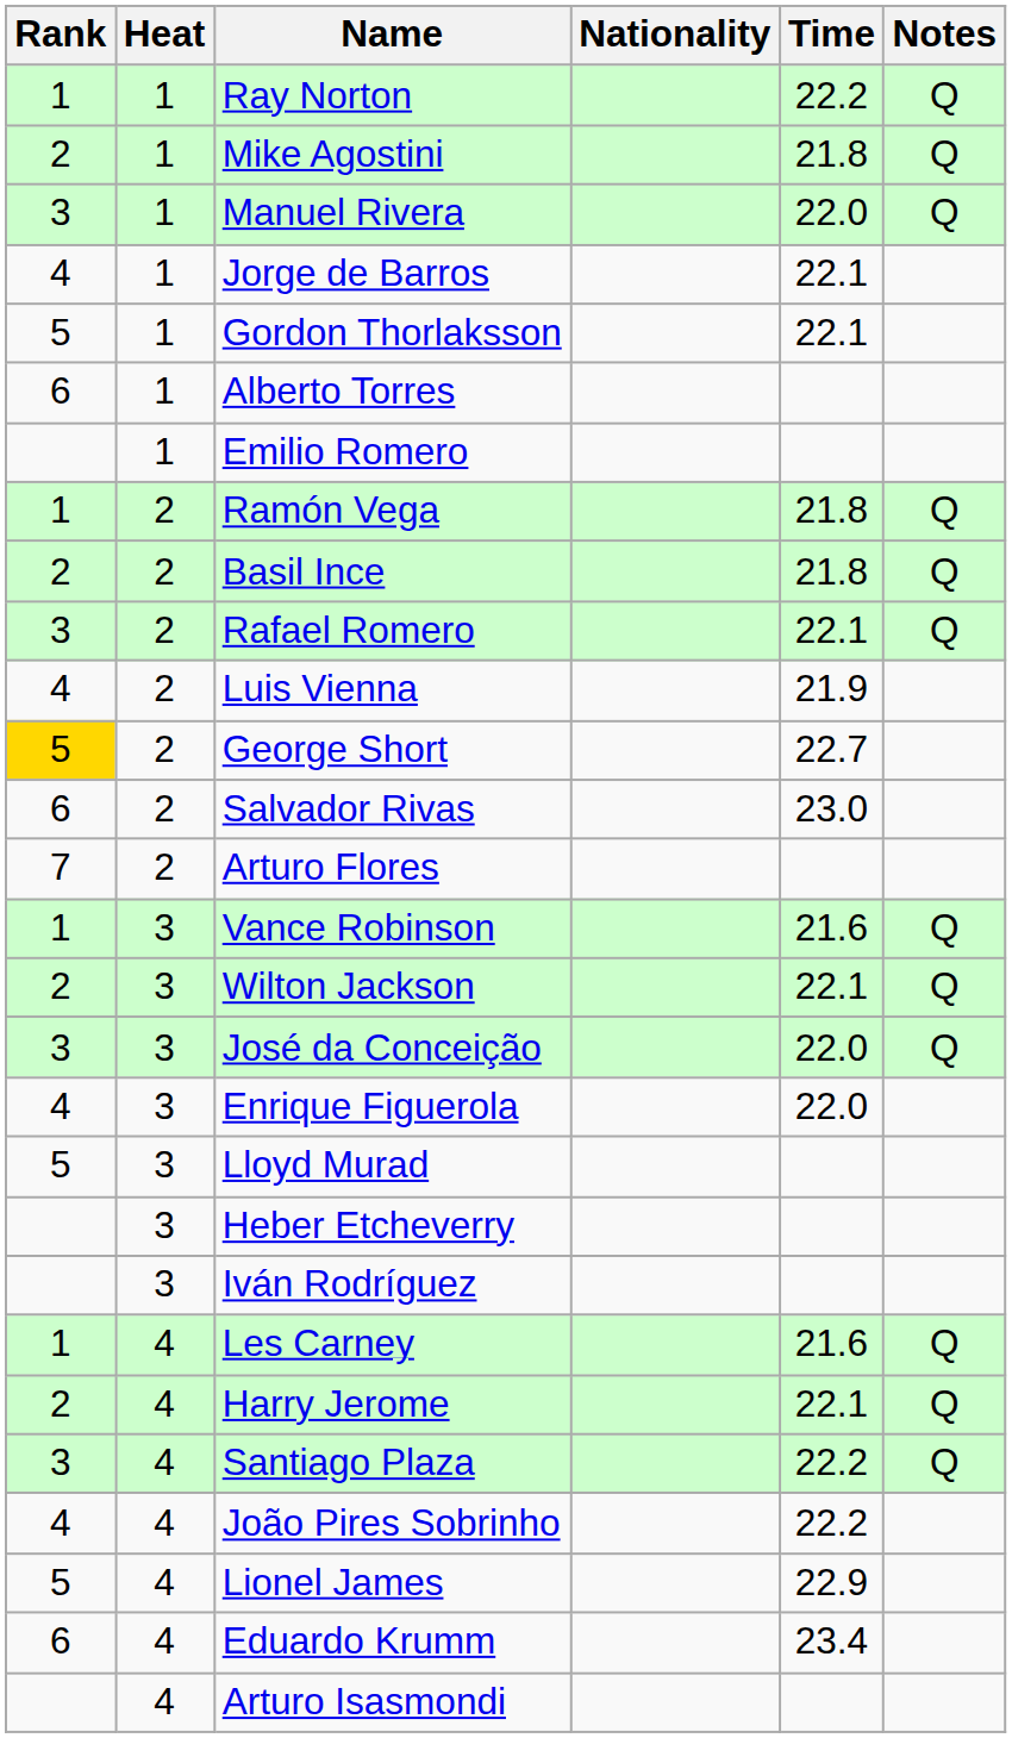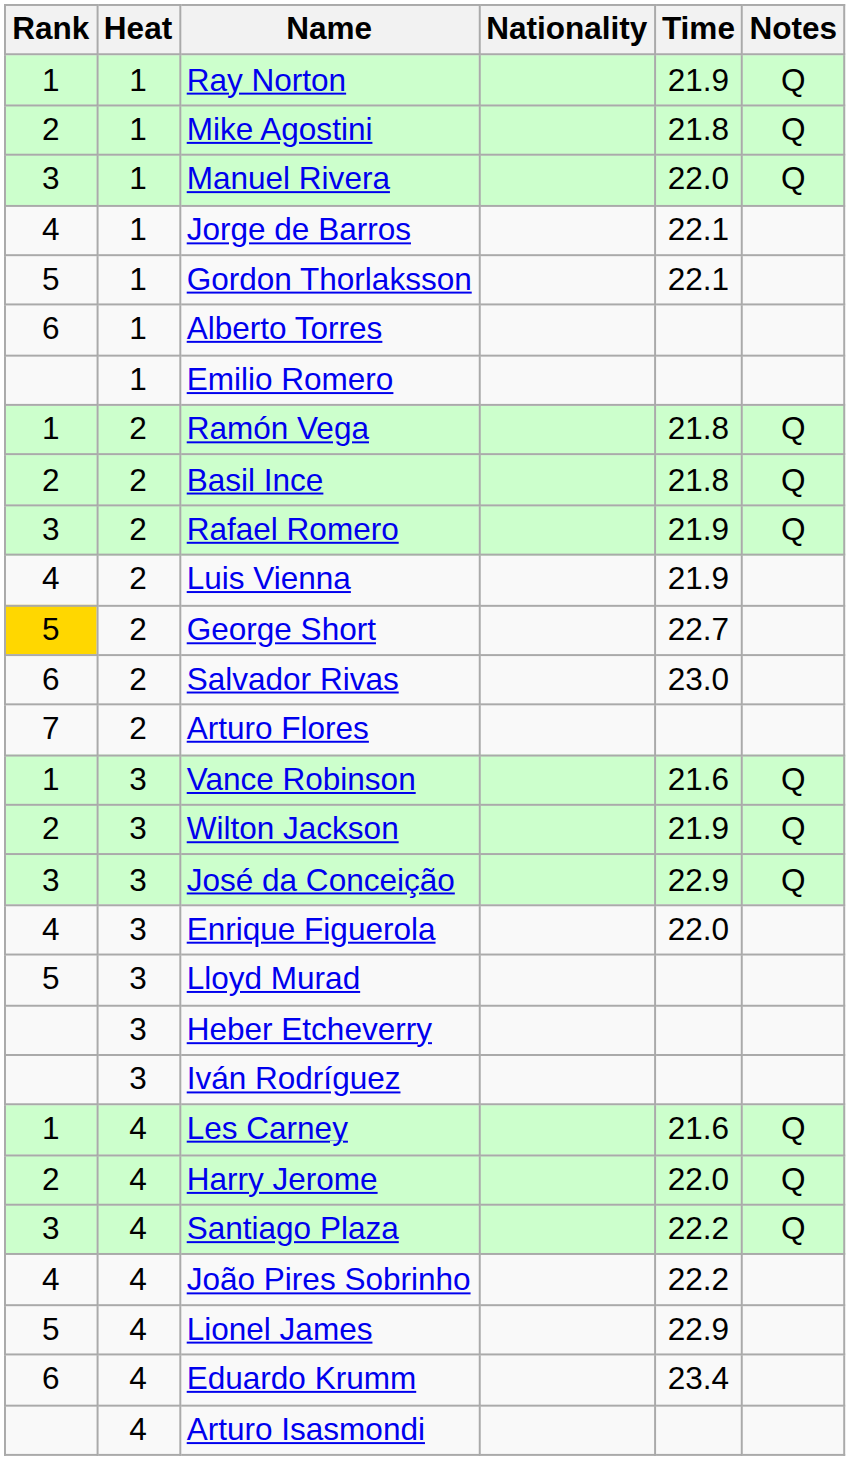 <table class="wikitable sortable" style="text-align:center">
 <tr>
 <th>Rank</th>
 <th>Heat</th>
 <th>Name</th>
 <th>Nationality</th>
 <th>Time</th>
 <th>Notes</th>
 </tr>
 <tr bgcolor=ccffcc>
 <td>1</td>
 <td>1</td>
 <td align=left><a href='#'>Ray Norton</a></td>
 <td align=left></td>
-<td>22.2</td>
+<td>21.9</td>
 <td>Q</td>
 </tr>
 <tr bgcolor=ccffcc>
 <td>2</td>
 <td>1</td>
 <td align=left><a href='#'>Mike Agostini</a></td>
 <td align=left></td>
 <td>21.8</td>
 <td>Q</td>
 </tr>
 <tr bgcolor=ccffcc>
 <td>3</td>
 <td>1</td>
 <td align=left><a href='#'>Manuel Rivera</a></td>
 <td align=left></td>
 <td>22.0</td>
 <td>Q</td>
 </tr>
 <tr>
 <td>4</td>
 <td>1</td>
 <td align=left><a href='#'>Jorge de Barros</a></td>
 <td align=left></td>
 <td>22.1</td>
 <td></td>
 </tr>
 <tr>
 <td>5</td>
 <td>1</td>
 <td align=left><a href='#'>Gordon Thorlaksson</a></td>
 <td align=left></td>
 <td>22.1</td>
 <td></td>
 </tr>
 <tr>
 <td>6</td>
 <td>1</td>
 <td align=left><a href='#'>Alberto Torres</a></td>
 <td align=left></td>
 <td></td>
 <td></td>
 </tr>
 <tr>
 <td></td>
 <td>1</td>
 <td align=left><a href='#'>Emilio Romero</a></td>
 <td align=left></td>
 <td></td>
 <td></td>
 </tr>
 <tr bgcolor=ccffcc>
 <td>1</td>
 <td>2</td>
 <td align=left><a href='#'>Ramón Vega</a></td>
 <td align=left></td>
 <td>21.8</td>
 <td>Q</td>
 </tr>
 <tr bgcolor=ccffcc>
 <td>2</td>
 <td>2</td>
 <td align=left><a href='#'>Basil Ince</a></td>
 <td align=left></td>
 <td>21.8</td>
 <td>Q</td>
 </tr>
 <tr bgcolor=ccffcc>
 <td>3</td>
 <td>2</td>
 <td align=left><a href='#'>Rafael Romero</a></td>
 <td align=left></td>
-<td>22.1</td>
+<td>21.9</td>
 <td>Q</td>
 </tr>
 <tr>
 <td>4</td>
 <td>2</td>
 <td align=left><a href='#'>Luis Vienna</a></td>
 <td align=left></td>
 <td>21.9</td>
 <td></td>
 </tr>
 <tr>
 <td style="background: gold;">5</td>
 <td>2</td>
 <td align=left><a href='#'>George Short</a></td>
 <td align=left></td>
 <td>22.7</td>
 <td></td>
 </tr>
 <tr>
 <td>6</td>
 <td>2</td>
 <td align=left><a href='#'>Salvador Rivas</a></td>
 <td align=left></td>
 <td>23.0</td>
 <td></td>
 </tr>
 <tr>
 <td>7</td>
 <td>2</td>
 <td align=left><a href='#'>Arturo Flores</a></td>
 <td align=left></td>
 <td></td>
 <td></td>
 </tr>
 <tr bgcolor=ccffcc>
 <td>1</td>
 <td>3</td>
 <td align=left><a href='#'>Vance Robinson</a></td>
 <td align=left></td>
 <td>21.6</td>
 <td>Q</td>
 </tr>
 <tr bgcolor=ccffcc>
 <td>2</td>
 <td>3</td>
 <td align=left><a href='#'>Wilton Jackson</a></td>
 <td align=left></td>
-<td>22.1</td>
+<td>21.9</td>
 <td>Q</td>
 </tr>
 <tr bgcolor=ccffcc>
 <td>3</td>
 <td>3</td>
 <td align=left><a href='#'>José da Conceição</a></td>
 <td align=left></td>
-<td>22.0</td>
+<td>22.9</td>
 <td>Q</td>
 </tr>
 <tr>
 <td>4</td>
 <td>3</td>
 <td align=left><a href='#'>Enrique Figuerola</a></td>
 <td align=left></td>
 <td>22.0</td>
 <td></td>
 </tr>
 <tr>
 <td>5</td>
 <td>3</td>
 <td align=left><a href='#'>Lloyd Murad</a></td>
 <td align=left></td>
 <td></td>
 <td></td>
 </tr>
 <tr>
 <td></td>
 <td>3</td>
 <td align=left><a href='#'>Heber Etcheverry</a></td>
 <td align=left></td>
 <td></td>
 <td></td>
 </tr>
 <tr>
 <td></td>
 <td>3</td>
 <td align=left><a href='#'>Iván Rodríguez</a></td>
 <td align=left></td>
 <td></td>
 <td></td>
 </tr>
 <tr bgcolor=ccffcc>
 <td>1</td>
 <td>4</td>
 <td align=left><a href='#'>Les Carney</a></td>
 <td align=left></td>
 <td>21.6</td>
 <td>Q</td>
 </tr>
 <tr bgcolor=ccffcc>
 <td>2</td>
 <td>4</td>
 <td align=left><a href='#'>Harry Jerome</a></td>
 <td align=left></td>
-<td>22.1</td>
+<td>22.0</td>
 <td>Q</td>
 </tr>
 <tr bgcolor=ccffcc>
 <td>3</td>
 <td>4</td>
 <td align=left><a href='#'>Santiago Plaza</a></td>
 <td align=left></td>
 <td>22.2</td>
 <td>Q</td>
 </tr>
 <tr>
 <td>4</td>
 <td>4</td>
 <td align=left><a href='#'>João Pires Sobrinho</a></td>
 <td align=left></td>
 <td>22.2</td>
 <td></td>
 </tr>
 <tr>
 <td>5</td>
 <td>4</td>
 <td align=left><a href='#'>Lionel James</a></td>
 <td align=left></td>
 <td>22.9</td>
 <td></td>
 </tr>
 <tr>
 <td>6</td>
 <td>4</td>
 <td align=left><a href='#'>Eduardo Krumm</a></td>
 <td align=left></td>
 <td>23.4</td>
 <td></td>
 </tr>
 <tr>
 <td></td>
 <td>4</td>
 <td align=left><a href='#'>Arturo Isasmondi</a></td>
 <td align=left></td>
 <td></td>
 <td></td>
 </tr>
 </table>
